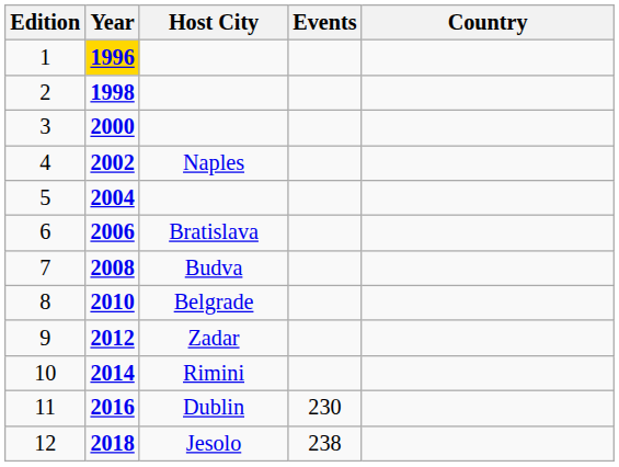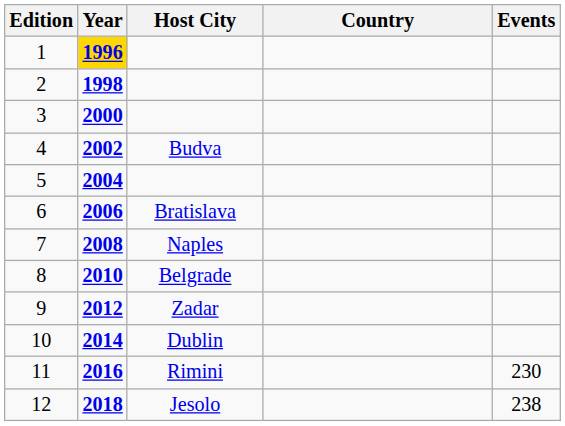 <table class="wikitable" style="text-align:center">
 <tr>
 <th width=30>Edition</th>
 <th width=30>Year</th>
 <th width=100>Host City</th>
+<th width=175>Country</th>
 <th width=30>Events</th>
-<th width=175>Country</th>
 </tr>
 <tr>
 <td>1</td>
 <td style="background: gold;"><strong><a href='#'>1996</a></strong></td>
 <td></td>
 <td></td>
 <td></td>
 </tr>
 <tr>
 <td>2</td>
 <td><strong><a href='#'>1998</a></strong></td>
 <td></td>
 <td></td>
 <td></td>
 </tr>
 <tr>
 <td>3</td>
 <td><strong><a href='#'>2000</a></strong></td>
 <td></td>
 <td></td>
 <td></td>
 </tr>
 <tr>
 <td>4</td>
 <td><strong><a href='#'>2002</a></strong></td>
-<td><a href='#'>Naples</a></td>
+<td><a href='#'>Budva</a></td>
+<td align="left"></td>
 <td></td>
-<td align="left"></td>
 </tr>
 <tr>
 <td>5</td>
 <td><strong><a href='#'>2004</a></strong></td>
 <td></td>
 <td></td>
 <td></td>
 </tr>
 <tr>
 <td>6</td>
 <td><strong><a href='#'>2006</a></strong></td>
 <td><a href='#'>Bratislava</a></td>
+<td align="left"></td>
 <td></td>
-<td align="left"></td>
 </tr>
 <tr>
 <td>7</td>
 <td><strong><a href='#'>2008</a></strong></td>
-<td><a href='#'>Budva</a></td>
+<td><a href='#'>Naples</a></td>
+<td align="left"></td>
 <td></td>
-<td align="left"></td>
 </tr>
 <tr>
 <td>8</td>
 <td><strong><a href='#'>2010</a></strong></td>
 <td><a href='#'>Belgrade</a></td>
+<td align="left"></td>
 <td></td>
-<td align="left"></td>
 </tr>
 <tr>
 <td>9</td>
 <td><strong><a href='#'>2012</a></strong></td>
 <td><a href='#'>Zadar</a></td>
+<td align="left"></td>
 <td></td>
-<td align="left"></td>
 </tr>
 <tr>
 <td>10</td>
 <td><strong><a href='#'>2014</a></strong></td>
-<td><a href='#'>Rimini</a></td>
+<td><a href='#'>Dublin</a></td>
+<td align="left"></td>
 <td></td>
-<td align="left"></td>
 </tr>
 <tr>
 <td>11</td>
 <td><strong><a href='#'>2016</a></strong></td>
-<td><a href='#'>Dublin</a></td>
+<td><a href='#'>Rimini</a></td>
+<td align="left"></td>
 <td>230</td>
-<td align="left"></td>
 </tr>
 <tr>
 <td>12</td>
 <td><strong><a href='#'>2018</a></strong></td>
 <td><a href='#'>Jesolo</a></td>
+<td align="left"></td>
 <td>238</td>
-<td align="left"></td>
 </tr>
 </table>
